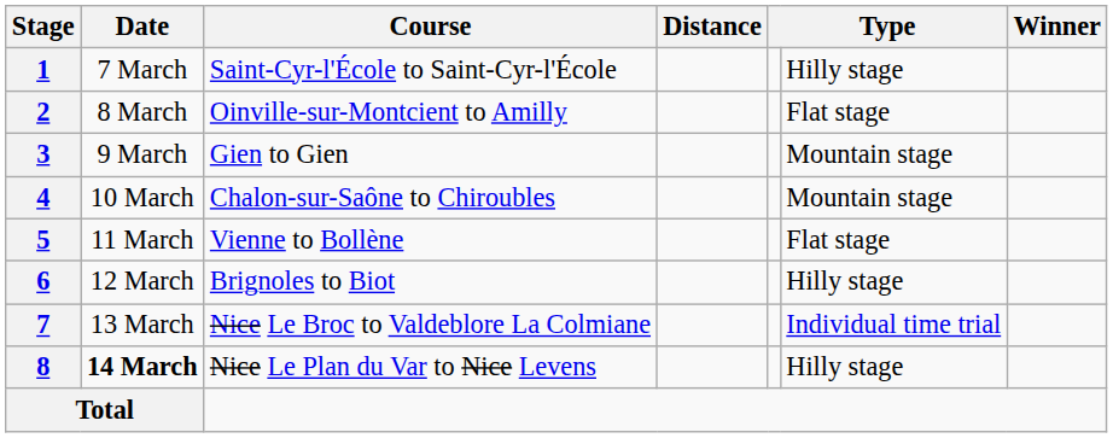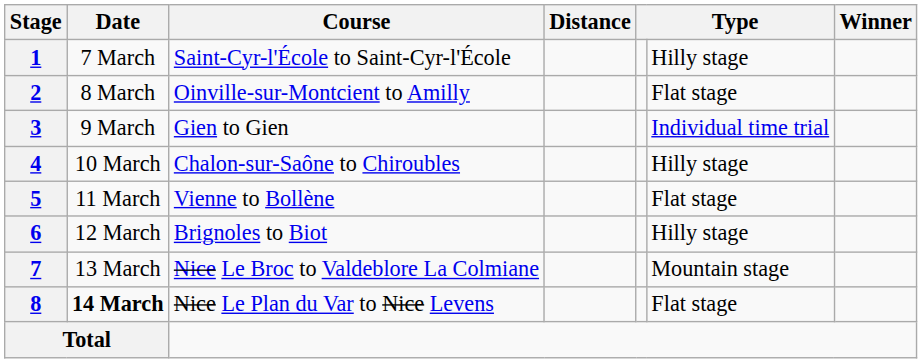 <table class="wikitable">
 <tr>
 <th scope="col">Stage</th>
 <th scope="col">Date</th>
 <th scope="col">Course</th>
 <th scope="col">Distance</th>
 <th scope="col" colspan="2">Type</th>
 <th scope=col>Winner</th>
 </tr>
 <tr>
 <th scope="row" style="text-align:center;"><a href='#'>1</a></th>
 <td style="text-align:center;">7 March</td>
 <td><a href='#'>Saint-Cyr-l'École</a> to Saint-Cyr-l'École</td>
 <td style="text-align:center;"></td>
 <td></td>
 <td>Hilly stage</td>
 <td></td>
 </tr>
 <tr>
 <th scope="row" style="text-align:center;"><a href='#'>2</a></th>
 <td style="text-align:center;">8 March</td>
 <td><a href='#'>Oinville-sur-Montcient</a> to <a href='#'>Amilly</a></td>
 <td style="text-align:center;"></td>
 <td></td>
 <td>Flat stage</td>
 <td></td>
 </tr>
 <tr>
 <th scope="row" style="text-align:center;"><a href='#'>3</a></th>
 <td style="text-align:center;">9 March</td>
 <td><a href='#'>Gien</a> to Gien</td>
 <td style="text-align:center;"></td>
 <td></td>
-<td>Mountain stage</td>
+<td><a href='#'>Individual time trial</a></td>
 <td></td>
 </tr>
 <tr>
 <th scope="row" style="text-align:center;"><a href='#'>4</a></th>
 <td style="text-align:center;">10 March</td>
 <td><a href='#'>Chalon-sur-Saône</a> to <a href='#'>Chiroubles</a></td>
 <td style="text-align:center;"></td>
 <td></td>
-<td>Mountain stage</td>
+<td>Hilly stage</td>
 <td></td>
 </tr>
 <tr>
 <th scope="row" style="text-align:center;"><a href='#'>5</a></th>
 <td style="text-align:center;">11 March</td>
 <td><a href='#'>Vienne</a> to <a href='#'>Bollène</a></td>
 <td style="text-align:center;"></td>
 <td></td>
 <td>Flat stage</td>
 <td></td>
 </tr>
 <tr>
 <th scope="row" style="text-align:center;"><a href='#'>6</a></th>
 <td style="text-align:center;">12 March</td>
 <td><a href='#'>Brignoles</a> to <a href='#'>Biot</a></td>
 <td style="text-align:center;"></td>
 <td></td>
 <td>Hilly stage</td>
 <td></td>
 </tr>
 <tr>
 <th scope="row" style="text-align:center;"><a href='#'>7</a></th>
 <td style="text-align:center;">13 March</td>
 <td><s><a href='#'>Nice</a></s> <a href='#'>Le Broc</a> to <a href='#'>Valdeblore La Colmiane</a></td>
 <td style="text-align:center;"><s></s> </td>
 <td></td>
-<td><a href='#'>Individual time trial</a></td>
+<td>Mountain stage</td>
 <td></td>
 </tr>
 <tr>
 <th scope="row" style="text-align:center;"><a href='#'>8</a></th>
 <td style="text-align:center;"><strong>14 March</strong></td>
 <td><s>Nice</s> <a href='#'>Le Plan du Var</a> to <s>Nice</s> <a href='#'>Levens</a></td>
 <td style="text-align:center;"><s></s> </td>
 <td></td>
-<td>Hilly stage</td>
+<td>Flat stage</td>
 <td></td>
 </tr>
 <tr>
 <th colspan="2">Total</th>
 <td colspan="5" style="text-align:center;"><s></s> </td>
 </tr>
 </table>
